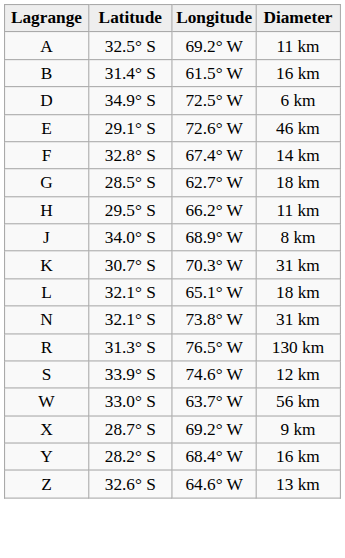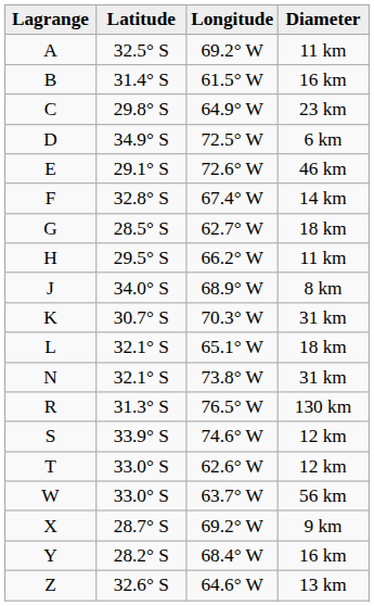 <table class="wikitable">
 <tr>
 <th width="25%" style="background:#eeeeee;">Lagrange</th>
 <th width="25%" style="background:#eeeeee;">Latitude</th>
 <th width="25%" style="background:#eeeeee;">Longitude</th>
 <th width="25%" style="background:#eeeeee;">Diameter</th>
 </tr>
 <tr>
 <td align="center">A</td>
 <td align="center">32.5° S</td>
 <td align="center">69.2° W</td>
 <td align="center">11 km</td>
 </tr>
 <tr>
 <td align="center">B</td>
 <td align="center">31.4° S</td>
 <td align="center">61.5° W</td>
 <td align="center">16 km</td>
+</tr>
+<tr>
+<td align="center">C</td>
+<td align="center">29.8° S</td>
+<td align="center">64.9° W</td>
+<td align="center">23 km</td>
 </tr>
 <tr>
 <td align="center">D</td>
 <td align="center">34.9° S</td>
 <td align="center">72.5° W</td>
 <td align="center">6 km</td>
 </tr>
 <tr>
 <td align="center">E</td>
 <td align="center">29.1° S</td>
 <td align="center">72.6° W</td>
 <td align="center">46 km</td>
 </tr>
 <tr>
 <td align="center">F</td>
 <td align="center">32.8° S</td>
 <td align="center">67.4° W</td>
 <td align="center">14 km</td>
 </tr>
 <tr>
 <td align="center">G</td>
 <td align="center">28.5° S</td>
 <td align="center">62.7° W</td>
 <td align="center">18 km</td>
 </tr>
 <tr>
 <td align="center">H</td>
 <td align="center">29.5° S</td>
 <td align="center">66.2° W</td>
 <td align="center">11 km</td>
 </tr>
 <tr>
 <td align="center">J</td>
 <td align="center">34.0° S</td>
 <td align="center">68.9° W</td>
 <td align="center">8 km</td>
 </tr>
 <tr>
 <td align="center">K</td>
 <td align="center">30.7° S</td>
 <td align="center">70.3° W</td>
 <td align="center">31 km</td>
 </tr>
 <tr>
 <td align="center">L</td>
 <td align="center">32.1° S</td>
 <td align="center">65.1° W</td>
 <td align="center">18 km</td>
 </tr>
 <tr>
 <td align="center">N</td>
 <td align="center">32.1° S</td>
 <td align="center">73.8° W</td>
 <td align="center">31 km</td>
 </tr>
 <tr>
 <td align="center">R</td>
 <td align="center">31.3° S</td>
 <td align="center">76.5° W</td>
 <td align="center">130 km</td>
 </tr>
 <tr>
 <td align="center">S</td>
 <td align="center">33.9° S</td>
 <td align="center">74.6° W</td>
 <td align="center">12 km</td>
 </tr>
 <tr>
+<td align="center">T</td>
+<td align="center">33.0° S</td>
+<td align="center">62.6° W</td>
+<td align="center">12 km</td>
+</tr>
+<tr>
 <td align="center">W</td>
 <td align="center">33.0° S</td>
 <td align="center">63.7° W</td>
 <td align="center">56 km</td>
 </tr>
 <tr>
 <td align="center">X</td>
 <td align="center">28.7° S</td>
 <td align="center">69.2° W</td>
 <td align="center">9 km</td>
 </tr>
 <tr>
 <td align="center">Y</td>
 <td align="center">28.2° S</td>
 <td align="center">68.4° W</td>
 <td align="center">16 km</td>
 </tr>
 <tr>
 <td align="center">Z</td>
 <td align="center">32.6° S</td>
 <td align="center">64.6° W</td>
 <td align="center">13 km</td>
 </tr>
 </table>
